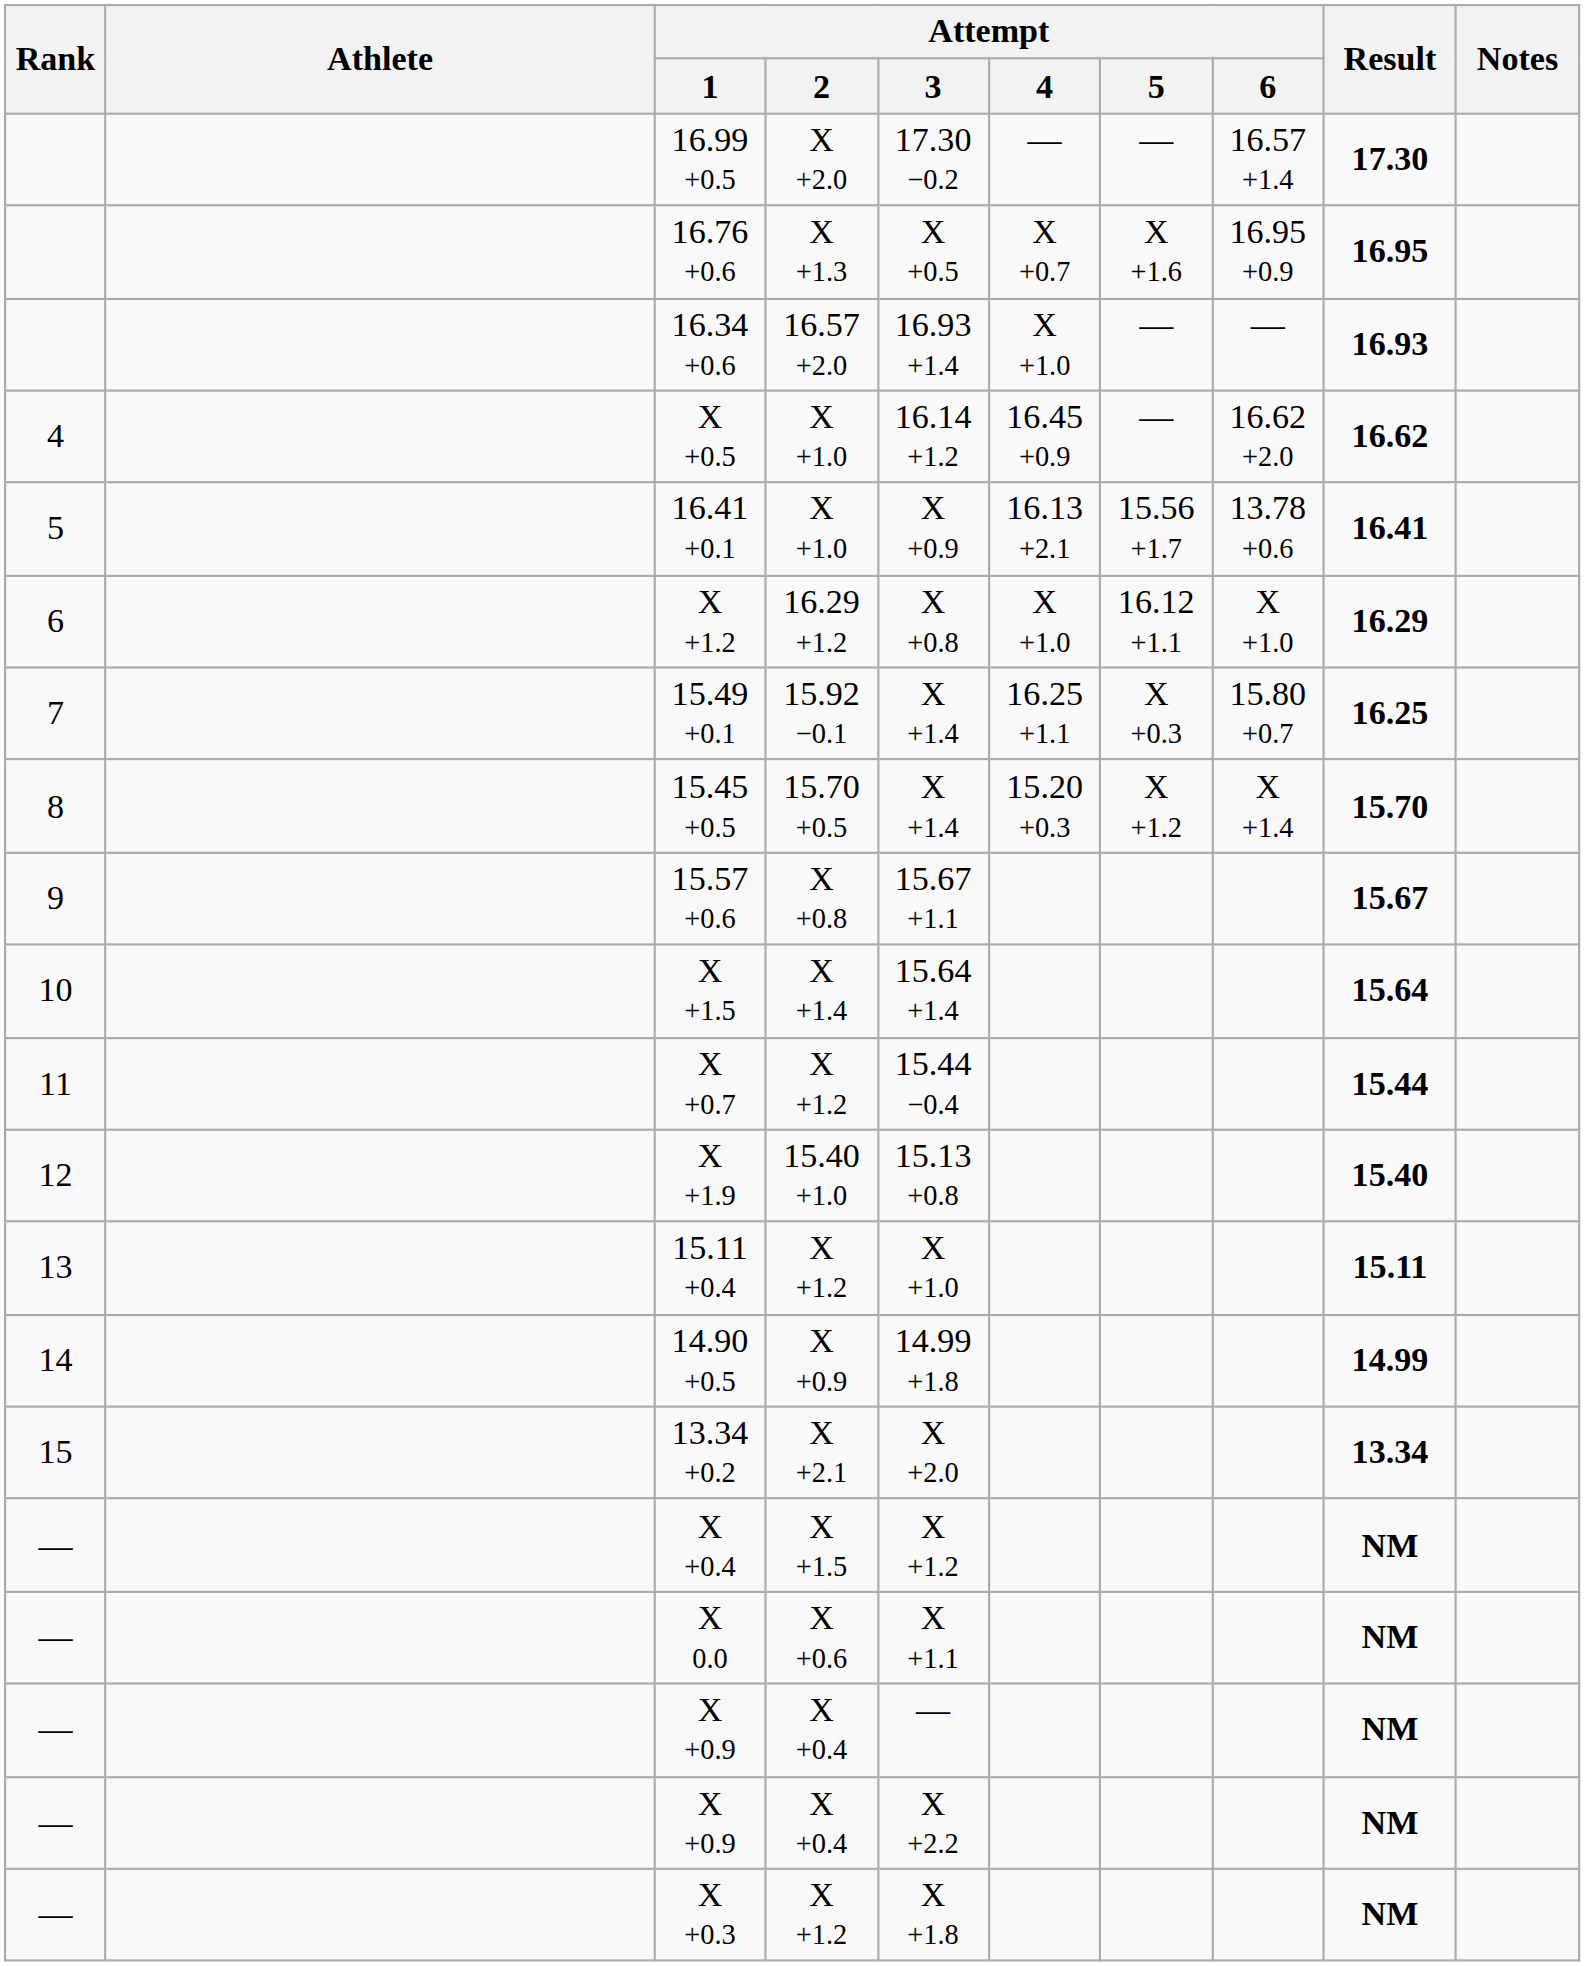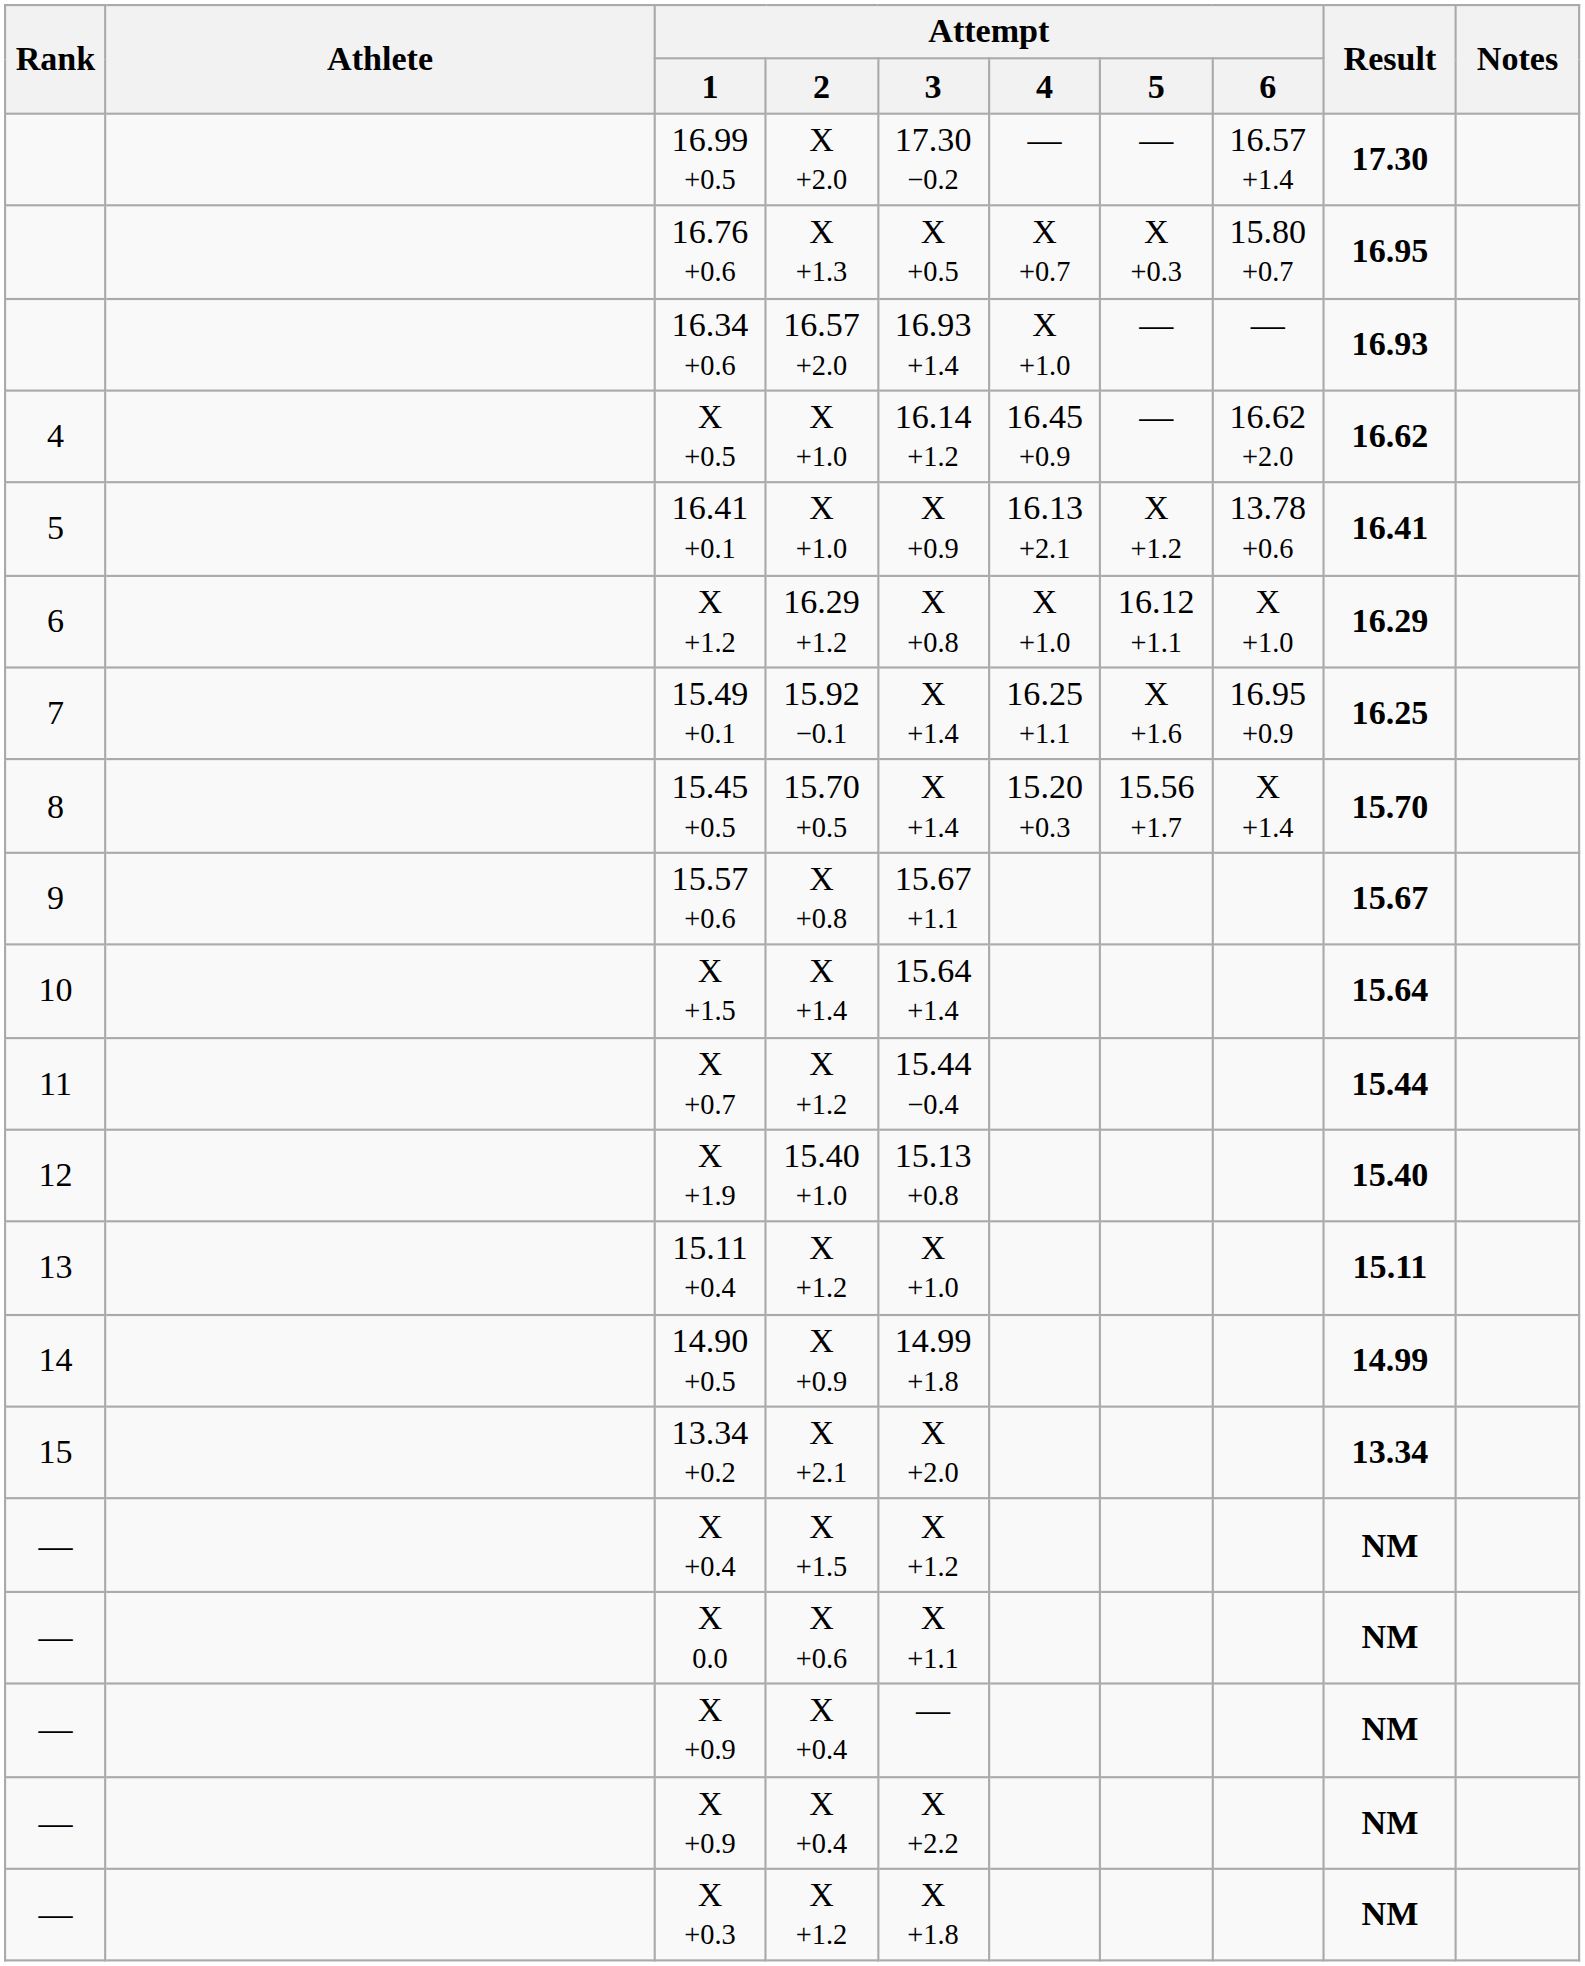 <table class="wikitable" style="text-align:center">
 <tr>
 <th rowspan=2 width=40>Rank</th>
 <th rowspan=2 width=250>Athlete</th>
 <th colspan=6>Attempt</th>
 <th rowspan=2 width=55>Result</th>
 <th rowspan=2 width=50>Notes</th>
 </tr>
 <tr>
 <th width=45>1</th>
 <th width=45>2</th>
 <th width=45>3</th>
 <th width=45>4</th>
 <th width=45>5</th>
 <th width=45>6</th>
 </tr>
 <tr>
 <td></td>
 <td align=left></td>
 <td>16.99<br><small>+0.5</small></td>
 <td>X<br><small>+2.0</small></td>
 <td>17.30<br><small>−0.2</small></td>
 <td>—<br> </td>
 <td>—<br> </td>
 <td>16.57<br><small>+1.4</small></td>
 <td><strong>17.30</strong></td>
 <td></td>
 </tr>
 <tr>
 <td></td>
 <td align=left></td>
 <td>16.76<br><small>+0.6</small></td>
 <td>X<br><small>+1.3</small></td>
 <td>X<br><small>+0.5</small></td>
 <td>X<br><small>+0.7</small></td>
-<td>X<br><small>+1.6</small></td>
-<td>16.95<br><small>+0.9</small></td>
+<td>X<br><small>+0.3</small></td>
+<td>15.80<br><small>+0.7</small></td>
 <td><strong>16.95</strong></td>
 <td></td>
 </tr>
 <tr>
 <td></td>
 <td align=left></td>
 <td>16.34<br><small>+0.6</small></td>
 <td>16.57<br><small>+2.0</small></td>
 <td>16.93<br><small>+1.4</small></td>
 <td>X<br><small>+1.0</small></td>
 <td>—<br> </td>
 <td>—<br> </td>
 <td><strong>16.93</strong></td>
 <td></td>
 </tr>
 <tr>
 <td>4</td>
 <td align=left></td>
 <td>X<br><small>+0.5</small></td>
 <td>X<br><small>+1.0</small></td>
 <td>16.14<br><small>+1.2</small></td>
 <td>16.45<br><small>+0.9</small></td>
 <td>—<br> </td>
 <td>16.62<br><small>+2.0</small></td>
 <td><strong>16.62</strong></td>
 <td></td>
 </tr>
 <tr>
 <td>5</td>
 <td align=left></td>
 <td>16.41<br><small>+0.1</small></td>
 <td>X<br><small>+1.0</small></td>
 <td>X<br><small>+0.9</small></td>
 <td>16.13<br><small>+2.1</small></td>
-<td>15.56<br><small>+1.7</small></td>
+<td>X<br><small>+1.2</small></td>
 <td>13.78<br><small>+0.6</small></td>
 <td><strong>16.41</strong></td>
 <td></td>
 </tr>
 <tr>
 <td>6</td>
 <td align=left></td>
 <td>X<br><small>+1.2</small></td>
 <td>16.29<br><small>+1.2</small></td>
 <td>X<br><small>+0.8</small></td>
 <td>X<br><small>+1.0</small></td>
 <td>16.12<br><small>+1.1</small></td>
 <td>X<br><small>+1.0</small></td>
 <td><strong>16.29</strong></td>
 <td></td>
 </tr>
 <tr>
 <td>7</td>
 <td align=left></td>
 <td>15.49<br><small>+0.1</small></td>
 <td>15.92<br><small>−0.1</small></td>
 <td>X<br><small>+1.4</small></td>
 <td>16.25<br><small>+1.1</small></td>
-<td>X<br><small>+0.3</small></td>
-<td>15.80<br><small>+0.7</small></td>
+<td>X<br><small>+1.6</small></td>
+<td>16.95<br><small>+0.9</small></td>
 <td><strong>16.25</strong></td>
 <td></td>
 </tr>
 <tr>
 <td>8</td>
 <td align=left></td>
 <td>15.45<br><small>+0.5</small></td>
 <td>15.70<br><small>+0.5</small></td>
 <td>X<br><small>+1.4</small></td>
 <td>15.20<br><small>+0.3</small></td>
-<td>X<br><small>+1.2</small></td>
+<td>15.56<br><small>+1.7</small></td>
 <td>X<br><small>+1.4</small></td>
 <td><strong>15.70</strong></td>
 <td></td>
 </tr>
 <tr>
 <td>9</td>
 <td align=left></td>
 <td>15.57<br><small>+0.6</small></td>
 <td>X<br><small>+0.8</small></td>
 <td>15.67<br><small>+1.1</small></td>
 <td></td>
 <td></td>
 <td></td>
 <td><strong>15.67</strong></td>
 <td></td>
 </tr>
 <tr>
 <td>10</td>
 <td align=left></td>
 <td>X<br><small>+1.5</small></td>
 <td>X<br><small>+1.4</small></td>
 <td>15.64<br><small>+1.4</small></td>
 <td></td>
 <td></td>
 <td></td>
 <td><strong>15.64</strong></td>
 <td></td>
 </tr>
 <tr>
 <td>11</td>
 <td align=left></td>
 <td>X<br><small>+0.7</small></td>
 <td>X<br><small>+1.2</small></td>
 <td>15.44<br><small>−0.4</small></td>
 <td></td>
 <td></td>
 <td></td>
 <td><strong>15.44</strong></td>
 <td></td>
 </tr>
 <tr>
 <td>12</td>
 <td align=left></td>
 <td>X<br><small>+1.9</small></td>
 <td>15.40<br><small>+1.0</small></td>
 <td>15.13<br><small>+0.8</small></td>
 <td></td>
 <td></td>
 <td></td>
 <td><strong>15.40</strong></td>
 <td></td>
 </tr>
 <tr>
 <td>13</td>
 <td align=left></td>
 <td>15.11<br><small>+0.4</small></td>
 <td>X<br><small>+1.2</small></td>
 <td>X<br><small>+1.0</small></td>
 <td></td>
 <td></td>
 <td></td>
 <td><strong>15.11</strong></td>
 <td></td>
 </tr>
 <tr>
 <td>14</td>
 <td align=left></td>
 <td>14.90<br><small>+0.5</small></td>
 <td>X<br><small>+0.9</small></td>
 <td>14.99<br><small>+1.8</small></td>
 <td></td>
 <td></td>
 <td></td>
 <td><strong>14.99</strong></td>
 <td></td>
 </tr>
 <tr>
 <td>15</td>
 <td align=left></td>
 <td>13.34<br><small>+0.2</small></td>
 <td>X<br><small>+2.1</small></td>
 <td>X<br><small>+2.0</small></td>
 <td></td>
 <td></td>
 <td></td>
 <td><strong>13.34</strong></td>
 <td></td>
 </tr>
 <tr>
 <td>—</td>
 <td align=left></td>
 <td>X<br><small>+0.4</small></td>
 <td>X<br><small>+1.5</small></td>
 <td>X<br><small>+1.2</small></td>
 <td></td>
 <td></td>
 <td></td>
 <td><strong>NM</strong></td>
 <td></td>
 </tr>
 <tr>
 <td>—</td>
 <td align=left></td>
 <td>X<br><small>0.0</small></td>
 <td>X<br><small>+0.6</small></td>
 <td>X<br><small>+1.1</small></td>
 <td></td>
 <td></td>
 <td></td>
 <td><strong>NM</strong></td>
 <td></td>
 </tr>
 <tr>
 <td>—</td>
 <td align=left></td>
 <td>X<br><small>+0.9</small></td>
 <td>X<br><small>+0.4</small></td>
 <td>—<br> </td>
 <td></td>
 <td></td>
 <td></td>
 <td><strong>NM</strong></td>
 <td></td>
 </tr>
 <tr>
 <td>—</td>
 <td align=left></td>
 <td>X<br><small>+0.9</small></td>
 <td>X<br><small>+0.4</small></td>
 <td>X<br><small>+2.2</small></td>
 <td></td>
 <td></td>
 <td></td>
 <td><strong>NM</strong></td>
 <td></td>
 </tr>
 <tr>
 <td>—</td>
 <td align=left></td>
 <td>X<br><small>+0.3</small></td>
 <td>X<br><small>+1.2</small></td>
 <td>X<br><small>+1.8</small></td>
 <td></td>
 <td></td>
 <td></td>
 <td><strong>NM</strong></td>
 <td></td>
 </tr>
 </table>
